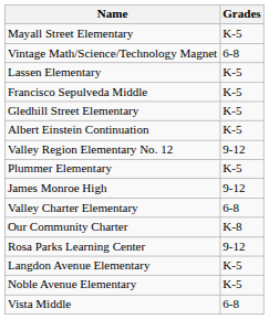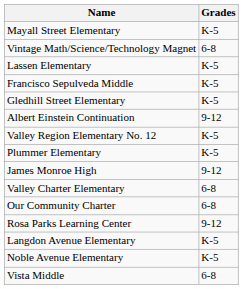 <table class="wikitable sortable">
 <tr>
 <th>Name</th>
 <th>Grades</th>
 </tr>
 <tr>
 <td>Mayall Street Elementary</td>
 <td>K-5</td>
 </tr>
 <tr>
 <td>Vintage Math/Science/Technology Magnet</td>
 <td>6-8</td>
 </tr>
 <tr>
 <td>Lassen Elementary</td>
 <td>K-5</td>
 </tr>
 <tr>
 <td>Francisco Sepulveda Middle</td>
 <td>K-5</td>
 </tr>
 <tr>
 <td>Gledhill Street Elementary</td>
 <td>K-5</td>
 </tr>
 <tr>
 <td>Albert Einstein Continuation</td>
-<td>K-5</td>
+<td>9-12</td>
 </tr>
 <tr>
 <td>Valley Region Elementary No. 12</td>
-<td>9-12</td>
+<td>K-5</td>
 </tr>
 <tr>
 <td>Plummer Elementary</td>
 <td>K-5</td>
 </tr>
 <tr>
 <td>James Monroe High</td>
 <td>9-12</td>
 </tr>
 <tr>
 <td>Valley Charter Elementary</td>
 <td>6-8</td>
 </tr>
 <tr>
 <td>Our Community Charter</td>
-<td>K-8</td>
+<td>6-8</td>
 </tr>
 <tr>
 <td>Rosa Parks Learning Center</td>
 <td>9-12</td>
 </tr>
 <tr>
 <td>Langdon Avenue Elementary</td>
 <td>K-5</td>
 </tr>
 <tr>
 <td>Noble Avenue Elementary</td>
 <td>K-5</td>
 </tr>
 <tr>
 <td>Vista Middle</td>
 <td>6-8</td>
 </tr>
 </table>
